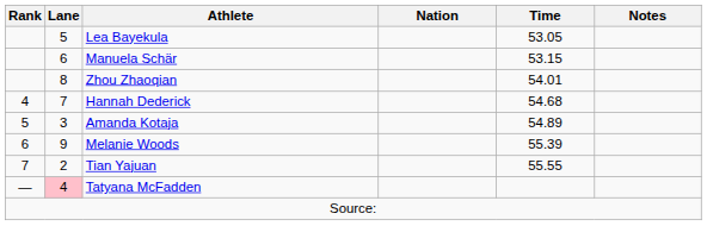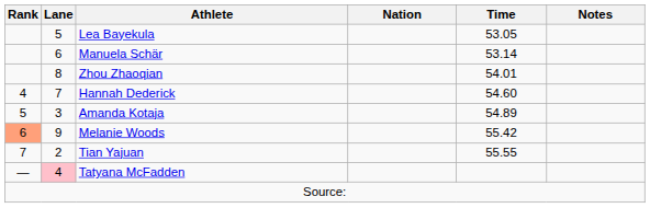 <table class="wikitable sortable" style="text-align:center;width: 65%;">
 <tr>
 <th scope="col" style="width: 10px;">Rank</th>
 <th scope="col" style="width: 10px;">Lane</th>
 <th scope="col">Athlete</th>
 <th scope="col">Nation</th>
 <th scope="col">Time</th>
 <th scope="col">Notes</th>
 </tr>
 <tr>
 <td></td>
 <td>5</td>
 <td align=left><a href='#'>Lea Bayekula</a></td>
 <td align=left></td>
 <td>53.05</td>
 <td></td>
 </tr>
 <tr>
 <td></td>
 <td>6</td>
 <td align=left><a href='#'>Manuela Schär</a></td>
 <td align=left></td>
-<td>53.15</td>
+<td>53.14</td>
 <td></td>
 </tr>
 <tr>
 <td></td>
 <td>8</td>
 <td align=left><a href='#'>Zhou Zhaoqian</a></td>
 <td align=left></td>
 <td>54.01</td>
 <td></td>
 </tr>
 <tr>
 <td>4</td>
 <td>7</td>
 <td align=left><a href='#'>Hannah Dederick</a></td>
 <td align=left></td>
-<td>54.68</td>
+<td>54.60</td>
 <td></td>
 </tr>
 <tr>
 <td>5</td>
 <td>3</td>
 <td align=left><a href='#'>Amanda Kotaja</a></td>
 <td align=left></td>
 <td>54.89</td>
 <td></td>
 </tr>
 <tr>
-<td>6</td>
+<td style="background: lightsalmon;">6</td>
 <td>9</td>
 <td align=left><a href='#'>Melanie Woods</a></td>
 <td align=left></td>
-<td>55.39</td>
+<td>55.42</td>
 <td></td>
 </tr>
 <tr>
 <td>7</td>
 <td>2</td>
 <td align=left><a href='#'>Tian Yajuan</a></td>
 <td align=left></td>
 <td>55.55</td>
 <td></td>
 </tr>
 <tr>
 <td>—</td>
 <td style="background: pink;">4</td>
 <td align=left><a href='#'>Tatyana McFadden</a></td>
 <td align=left></td>
 <td></td>
 <td></td>
 </tr>
 <tr class="sortbottom">
 <td colspan="6">Source:</td>
 </tr>
 </table>
